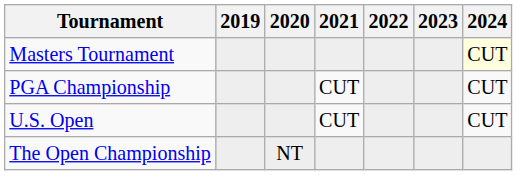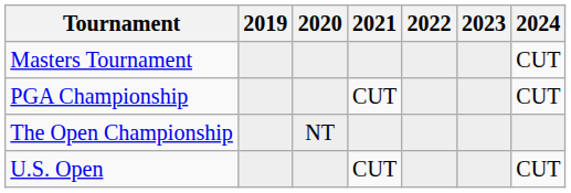 <table class="wikitable" style="font-size:95%;text-align:center;">
 <tr>
 <th>Tournament</th>
 <th>2019</th>
 <th>2020</th>
 <th>2021</th>
 <th>2022</th>
 <th>2023</th>
 <th>2024</th>
 </tr>
 <tr>
 <td align=left><a href='#'>Masters Tournament</a></td>
 <td style="background:#eeeeee;"></td>
 <td style="background:#eeeeee;"></td>
 <td style="background:#eeeeee;"></td>
 <td style="background:#eeeeee;"></td>
 <td style="background:#eeeeee;"></td>
-<td style="background: lightyellow;">CUT</td>
+<td>CUT</td>
 </tr>
 <tr>
 <td align=left><a href='#'>PGA Championship</a></td>
-<td style="background:#eeeeee;"></td>
-<td style="background:#eeeeee;"></td>
-<td>CUT</td>
-<td style="background:#eeeeee;"></td>
-<td style="background:#eeeeee;"></td>
-<td>CUT</td>
-</tr>
-<tr>
-<td align=left><a href='#'>U.S. Open</a></td>
 <td style="background:#eeeeee;"></td>
 <td style="background:#eeeeee;"></td>
 <td>CUT</td>
 <td style="background:#eeeeee;"></td>
 <td style="background:#eeeeee;"></td>
 <td>CUT</td>
 </tr>
 <tr>
 <td align=left><a href='#'>The Open Championship</a></td>
 <td style="background:#eeeeee;"></td>
 <td style="background:#eeeeee;">NT</td>
 <td style="background:#eeeeee;"></td>
 <td style="background:#eeeeee;"></td>
 <td style="background:#eeeeee;"></td>
 <td style="background:#eeeeee;"></td>
 </tr>
+<tr>
+<td align=left><a href='#'>U.S. Open</a></td>
+<td style="background:#eeeeee;"></td>
+<td style="background:#eeeeee;"></td>
+<td>CUT</td>
+<td style="background:#eeeeee;"></td>
+<td style="background:#eeeeee;"></td>
+<td>CUT</td>
+</tr>
 </table>
